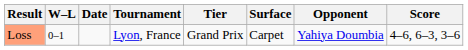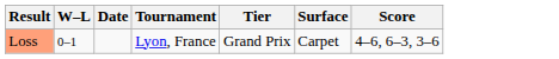 <table class="sortable wikitable">
 <tr>
 <th>Result</th>
 <th class="unsortable">W–L</th>
 <th>Date</th>
 <th>Tournament</th>
 <th>Tier</th>
 <th>Surface</th>
-<th>Opponent</th>
 <th class="unsortable">Score</th>
 </tr>
 <tr>
 <td style="background:#ffa07a;">Loss</td>
 <td><small>0–1</small></td>
 <td><a href='#'></a></td>
 <td><a href='#'>Lyon</a>, France</td>
 <td>Grand Prix</td>
 <td>Carpet</td>
-<td> <a href='#'>Yahiya Doumbia</a></td>
 <td>4–6, 6–3, 3–6</td>
 </tr>
 </table>
